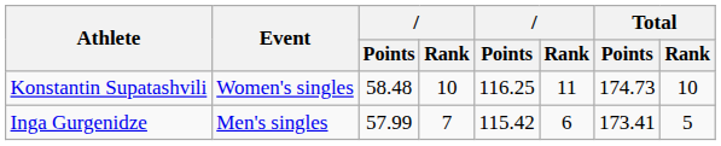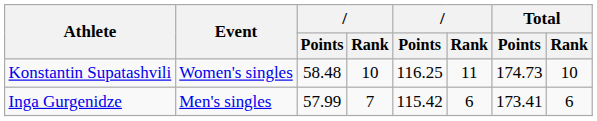 <table class="wikitable" style="font-size:90%">
 <tr>
 <th rowspan="2">Athlete</th>
 <th rowspan="2">Event</th>
 <th colspan="2">/</th>
 <th colspan="2">/</th>
 <th colspan="2">Total</th>
 </tr>
 <tr style="font-size:95%">
 <th>Points</th>
 <th>Rank</th>
 <th>Points</th>
 <th>Rank</th>
 <th>Points</th>
 <th>Rank</th>
 </tr>
 <tr align=center>
 <td align=left><a href='#'>Konstantin Supatashvili</a></td>
 <td align=left><a href='#'>Women's singles</a></td>
 <td>58.48</td>
 <td>10</td>
 <td>116.25</td>
 <td>11</td>
 <td>174.73</td>
 <td>10</td>
 </tr>
 <tr align=center>
 <td align=left><a href='#'>Inga Gurgenidze</a></td>
 <td align=left><a href='#'>Men's singles</a></td>
 <td>57.99</td>
 <td>7</td>
 <td>115.42</td>
 <td>6</td>
 <td>173.41</td>
-<td>5</td>
+<td>6</td>
 </tr>
 </table>
